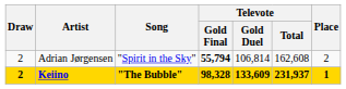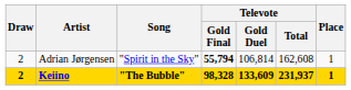 <table class="sortable wikitable" style="margin: 1em auto 1em auto; text-align:center;">
 <tr>
 <th rowspan="2">Draw</th>
 <th rowspan="2">Artist</th>
 <th rowspan="2">Song</th>
 <th colspan="3">Televote</th>
 <th rowspan="2">Place</th>
 </tr>
 <tr>
 <th>Gold<br>Final</th>
 <th>Gold<br>Duel</th>
 <th>Total</th>
 </tr>
 <tr>
 <td>2</td>
 <td style="text-align:left;">Adrian Jørgensen</td>
 <td style="text-align:left;">"<a href='#'>Spirit in the Sky</a>"</td>
 <td><strong>55,794</strong></td>
 <td>106,814</td>
 <td>162,608</td>
-<td>2</td>
+<td>1</td>
 </tr>
 <tr style="font-weight:bold; background:gold;">
 <td>2</td>
 <td style="text-align:left;"><a href='#'>Keiino</a></td>
 <td style="text-align:left;">"The Bubble"</td>
 <td>98,328</td>
 <td>133,609</td>
 <td>231,937</td>
 <td>1</td>
 </tr>
 </table>
